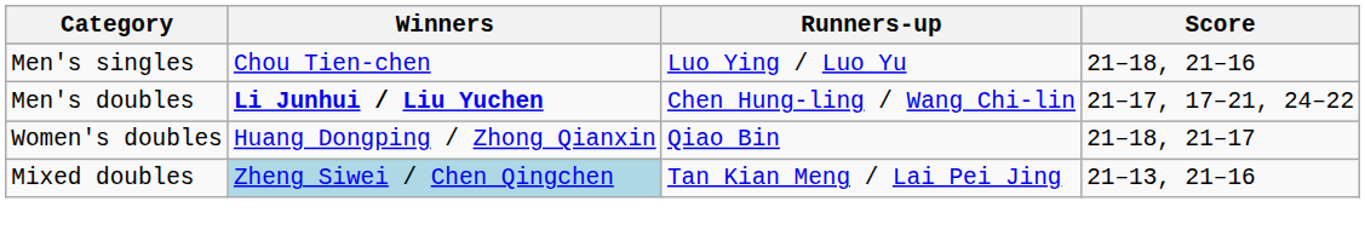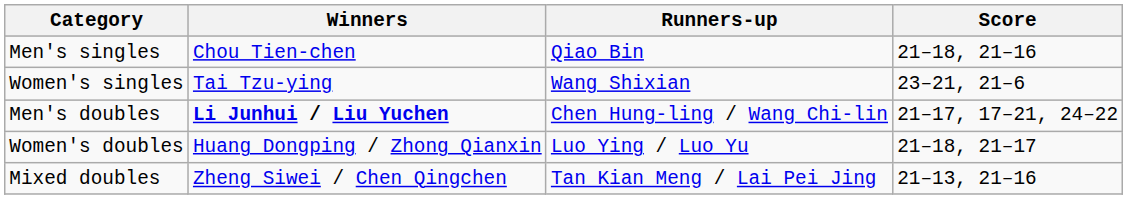 <table class=wikitable style="white-space:nowrap;">
 <tr>
 <th>Category</th>
 <th>Winners</th>
 <th>Runners-up</th>
 <th>Score</th>
 </tr>
 <tr>
 <td>Men's singles</td>
 <td> <a href='#'>Chou Tien-chen</a></td>
-<td> <a href='#'>Luo Ying</a> / <a href='#'>Luo Yu</a></td>
+<td> <a href='#'>Qiao Bin</a></td>
 <td>21–18, 21–16</td>
+</tr>
+<tr>
+<td>Women's singles</td>
+<td> <a href='#'>Tai Tzu-ying</a></td>
+<td> <a href='#'>Wang Shixian</a></td>
+<td>23–21, 21–6</td>
 </tr>
 <tr>
 <td>Men's doubles</td>
 <td><strong> <a href='#'>Li Junhui</a> / <a href='#'>Liu Yuchen</a></strong></td>
 <td> <a href='#'>Chen Hung-ling</a> / <a href='#'>Wang Chi-lin</a></td>
 <td>21–17, 17–21, 24–22</td>
 </tr>
 <tr>
 <td>Women's doubles</td>
 <td> <a href='#'>Huang Dongping</a> / <a href='#'>Zhong Qianxin</a></td>
-<td> <a href='#'>Qiao Bin</a></td>
+<td> <a href='#'>Luo Ying</a> / <a href='#'>Luo Yu</a></td>
 <td>21–18, 21–17</td>
 </tr>
 <tr>
 <td>Mixed doubles</td>
-<td style="background: lightblue;"> <a href='#'>Zheng Siwei</a> / <a href='#'>Chen Qingchen</a></td>
+<td> <a href='#'>Zheng Siwei</a> / <a href='#'>Chen Qingchen</a></td>
 <td> <a href='#'>Tan Kian Meng</a> / <a href='#'>Lai Pei Jing</a></td>
 <td>21–13, 21–16</td>
 </tr>
 </table>
